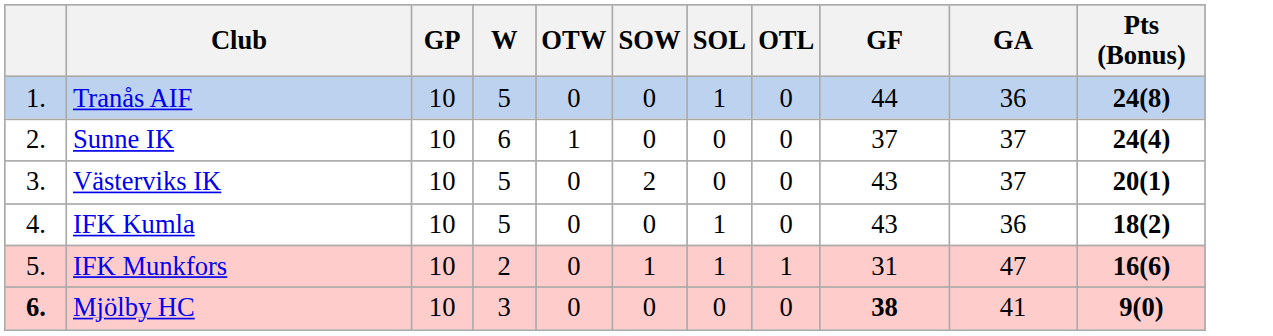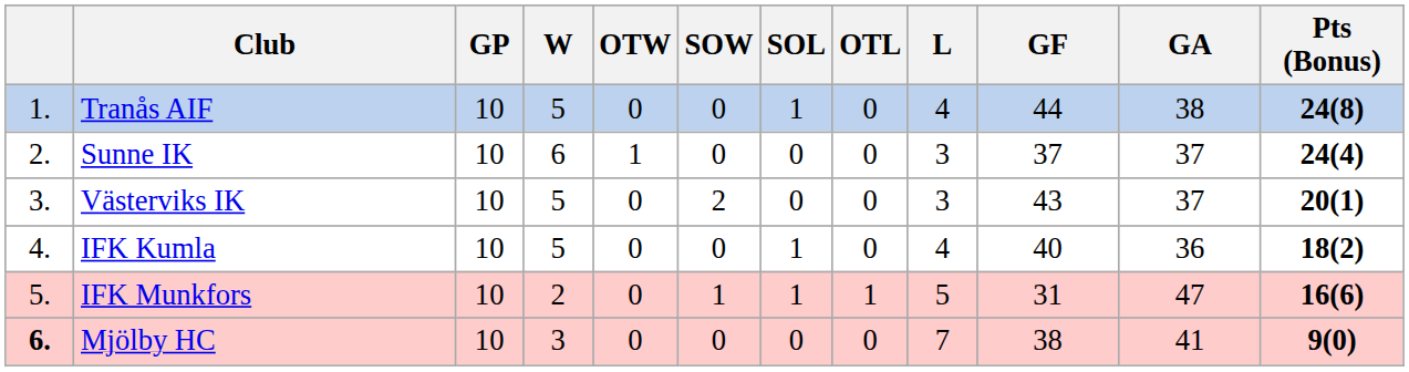 <table class="wikitable">
 <tr>
 <th width="30"></th>
 <th width="200">Club</th>
 <th width="30">GP</th>
 <th width="30">W</th>
 <th width="30">OTW</th>
 <th width="30">SOW</th>
 <th width="30">SOL</th>
 <th width="30">OTL</th>
+<th width="30">L</th>
 <th width="70">GF</th>
 <th width="70">GA</th>
 <th width="70">Pts (Bonus)</th>
 </tr>
 <tr bgcolor="#BCD2EE" align="center">
 <td>1.</td>
 <td align="left"><a href='#'>Tranås AIF</a></td>
 <td>10</td>
 <td>5</td>
 <td>0</td>
 <td>0</td>
 <td>1</td>
 <td>0</td>
+<td>4</td>
 <td>44</td>
-<td>36</td>
+<td>38</td>
 <td><strong>24(8)</strong></td>
 </tr>
 <tr bgcolor="#FFFFFF" align="center">
 <td>2.</td>
 <td align="left"><a href='#'>Sunne IK</a></td>
 <td>10</td>
 <td>6</td>
 <td>1</td>
 <td>0</td>
 <td>0</td>
 <td>0</td>
+<td>3</td>
 <td>37</td>
 <td>37</td>
 <td><strong>24(4)</strong></td>
 </tr>
 <tr bgcolor="#FFFFFF" align="center">
 <td>3.</td>
 <td align="left"><a href='#'>Västerviks IK</a></td>
 <td>10</td>
 <td>5</td>
 <td>0</td>
 <td>2</td>
 <td>0</td>
 <td>0</td>
+<td>3</td>
 <td>43</td>
 <td>37</td>
 <td><strong>20(1)</strong></td>
 </tr>
 <tr bgcolor="#FFFFFF" align="center">
 <td>4.</td>
 <td align="left"><a href='#'>IFK Kumla</a></td>
 <td>10</td>
 <td>5</td>
 <td>0</td>
 <td>0</td>
 <td>1</td>
 <td>0</td>
-<td>43</td>
+<td>4</td>
+<td>40</td>
 <td>36</td>
 <td><strong>18(2)</strong></td>
 </tr>
 <tr bgcolor="#FFCCCC" align="center">
 <td>5.</td>
 <td align="left"><a href='#'>IFK Munkfors</a></td>
 <td>10</td>
 <td>2</td>
 <td>0</td>
 <td>1</td>
 <td>1</td>
 <td>1</td>
+<td>5</td>
 <td>31</td>
 <td>47</td>
 <td><strong>16(6)</strong></td>
 </tr>
 <tr bgcolor="#FFCCCC" align="center">
 <td><strong>6.</strong></td>
 <td align="left"><a href='#'>Mjölby HC</a></td>
 <td>10</td>
 <td>3</td>
 <td>0</td>
 <td>0</td>
 <td>0</td>
 <td>0</td>
-<td><strong>38</strong></td>
+<td>7</td>
+<td>38</td>
 <td>41</td>
 <td><strong>9(0)</strong></td>
 </tr>
 </table>
